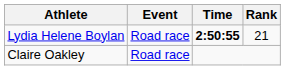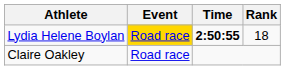 <table class=wikitable style="font-size:90%">
 <tr>
 <th>Athlete</th>
 <th>Event</th>
 <th>Time</th>
 <th>Rank</th>
 </tr>
 <tr>
 <td><a href='#'>Lydia Helene Boylan</a></td>
-<td><a href='#'>Road race</a></td>
+<td style="background: gold;"><a href='#'>Road race</a></td>
 <td align=right><strong>2:50:55</strong></td>
-<td align=center>21</td>
+<td align=center>18</td>
 </tr>
 <tr>
 <td>Claire Oakley</td>
 <td><a href='#'>Road race</a></td>
 <td align=center colspan="2"></td>
 </tr>
 </table>
